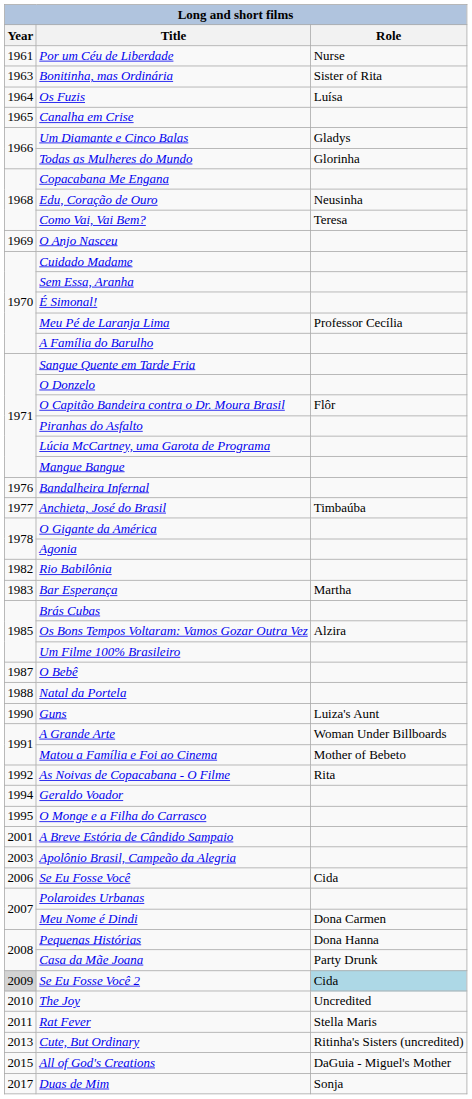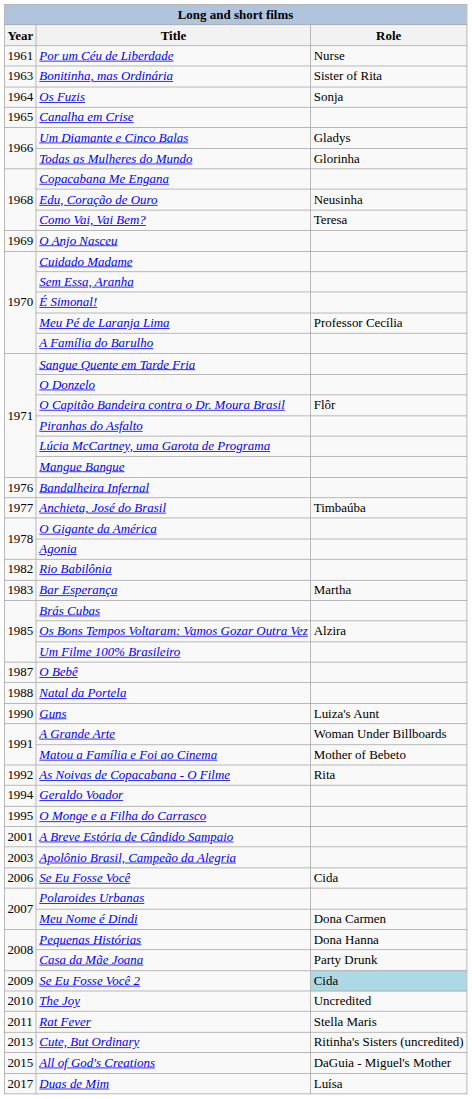 <table class="wikitable">
 <tr>
 <th colspan="4" style="background: LightSteelBlue;">Long and short films</th>
 </tr>
 <tr>
 <th>Year</th>
 <th>Title</th>
 <th>Role</th>
 </tr>
 <tr>
 <td>1961</td>
 <td><em><a href='#'>Por um Céu de Liberdade</a></em></td>
 <td>Nurse</td>
 </tr>
 <tr>
 <td>1963</td>
 <td><em><a href='#'>Bonitinha, mas Ordinária</a></em></td>
 <td>Sister of Rita</td>
 </tr>
 <tr>
 <td>1964</td>
 <td><em><a href='#'>Os Fuzis</a></em></td>
-<td>Luísa</td>
+<td>Sonja</td>
 </tr>
 <tr>
 <td>1965</td>
 <td><em><a href='#'>Canalha em Crise</a></em></td>
 <td></td>
 </tr>
 <tr>
 <td rowspan=2>1966</td>
 <td><em><a href='#'>Um Diamante e Cinco Balas</a></em></td>
 <td>Gladys</td>
 </tr>
 <tr>
 <td><em><a href='#'>Todas as Mulheres do Mundo</a></em></td>
 <td>Glorinha</td>
 </tr>
 <tr>
 <td rowspan=3>1968</td>
 <td><em><a href='#'>Copacabana Me Engana</a></em></td>
 <td></td>
 </tr>
 <tr>
 <td><em><a href='#'>Edu, Coração de Ouro</a></em></td>
 <td>Neusinha</td>
 </tr>
 <tr>
 <td><em><a href='#'>Como Vai, Vai Bem?</a></em></td>
 <td>Teresa</td>
 </tr>
 <tr>
 <td>1969</td>
 <td><em><a href='#'>O Anjo Nasceu</a></em></td>
 <td></td>
 </tr>
 <tr>
 <td rowspan="5">1970</td>
 <td><em><a href='#'>Cuidado Madame</a></em></td>
 <td></td>
 </tr>
 <tr>
 <td><em><a href='#'>Sem Essa, Aranha</a></em></td>
 <td></td>
 </tr>
 <tr>
 <td><em><a href='#'>É Simonal!</a></em></td>
 <td></td>
 </tr>
 <tr>
 <td><em><a href='#'>Meu Pé de Laranja Lima</a></em></td>
 <td>Professor Cecília</td>
 </tr>
 <tr>
 <td><em><a href='#'>A Família do Barulho</a></em></td>
 <td></td>
 </tr>
 <tr>
 <td rowspan="6">1971</td>
 <td><em><a href='#'>Sangue Quente em Tarde Fria</a></em></td>
 <td></td>
 </tr>
 <tr>
 <td><em><a href='#'>O Donzelo</a></em></td>
 <td></td>
 </tr>
 <tr>
 <td><em><a href='#'>O Capitão Bandeira contra o Dr. Moura Brasil</a></em></td>
 <td>Flôr</td>
 </tr>
 <tr>
 <td><em><a href='#'>Piranhas do Asfalto</a></em></td>
 <td></td>
 </tr>
 <tr>
 <td><em><a href='#'>Lúcia McCartney, uma Garota de Programa</a></em></td>
 <td></td>
 </tr>
 <tr>
 <td><em><a href='#'>Mangue Bangue</a></em></td>
 <td></td>
 </tr>
 <tr>
 <td>1976</td>
 <td><em><a href='#'>Bandalheira Infernal</a></em></td>
 <td></td>
 </tr>
 <tr>
 <td>1977</td>
 <td><em><a href='#'>Anchieta, José do Brasil</a></em></td>
 <td>Timbaúba</td>
 </tr>
 <tr>
 <td rowspan="2">1978</td>
 <td><em><a href='#'>O Gigante da América</a></em></td>
 <td></td>
 </tr>
 <tr>
 <td><em><a href='#'>Agonia</a></em></td>
 <td></td>
 </tr>
 <tr>
 <td>1982</td>
 <td><em><a href='#'>Rio Babilônia</a></em></td>
 <td></td>
 </tr>
 <tr>
 <td>1983</td>
 <td><em><a href='#'>Bar Esperança</a></em></td>
 <td>Martha</td>
 </tr>
 <tr>
 <td rowspan=3>1985</td>
 <td><em><a href='#'>Brás Cubas</a></em></td>
 <td></td>
 </tr>
 <tr>
 <td><em><a href='#'>Os Bons Tempos Voltaram: Vamos Gozar Outra Vez</a></em></td>
 <td>Alzira</td>
 </tr>
 <tr>
 <td><em><a href='#'>Um Filme 100% Brasileiro</a></em></td>
 <td></td>
 </tr>
 <tr>
 <td>1987</td>
 <td><em><a href='#'>O Bebê</a></em></td>
 <td></td>
 </tr>
 <tr>
 <td>1988</td>
 <td><em><a href='#'>Natal da Portela</a></em></td>
 <td></td>
 </tr>
 <tr>
 <td>1990</td>
 <td><em><a href='#'>Guns</a></em></td>
 <td>Luiza's Aunt</td>
 </tr>
 <tr>
 <td rowspan="2">1991</td>
 <td><em><a href='#'>A Grande Arte</a></em></td>
 <td>Woman Under Billboards</td>
 </tr>
 <tr>
 <td><em><a href='#'>Matou a Família e Foi ao Cinema</a></em></td>
 <td>Mother of Bebeto</td>
 </tr>
 <tr>
 <td>1992</td>
 <td><em><a href='#'>As Noivas de Copacabana - O Filme</a></em></td>
 <td>Rita</td>
 </tr>
 <tr>
 <td>1994</td>
 <td><em><a href='#'>Geraldo Voador</a></em></td>
 <td></td>
 </tr>
 <tr>
 <td>1995</td>
 <td><em><a href='#'>O Monge e a Filha do Carrasco</a></em></td>
 <td></td>
 </tr>
 <tr>
 <td>2001</td>
 <td><em><a href='#'>A Breve Estória de Cândido Sampaio</a></em></td>
 <td></td>
 </tr>
 <tr>
 <td>2003</td>
 <td><em><a href='#'>Apolônio Brasil, Campeão da Alegria</a></em></td>
 <td></td>
 </tr>
 <tr>
 <td>2006</td>
 <td><em><a href='#'>Se Eu Fosse Você</a></em></td>
 <td>Cida</td>
 </tr>
 <tr>
 <td rowspan="2">2007</td>
 <td><em><a href='#'>Polaroides Urbanas</a></em></td>
 <td></td>
 </tr>
 <tr>
 <td><em><a href='#'>Meu Nome é Dindi</a></em></td>
 <td>Dona Carmen</td>
 </tr>
 <tr>
 <td rowspan="2">2008</td>
 <td><em><a href='#'>Pequenas Histórias</a></em></td>
 <td>Dona Hanna</td>
 </tr>
 <tr>
 <td><em><a href='#'>Casa da Mãe Joana</a></em></td>
 <td>Party Drunk</td>
 </tr>
 <tr>
-<td style="background: lightgrey;">2009</td>
+<td>2009</td>
 <td><em><a href='#'>Se Eu Fosse Você 2</a></em></td>
 <td style="background: lightblue;">Cida</td>
 </tr>
 <tr>
 <td>2010</td>
 <td><em><a href='#'>The Joy</a></em></td>
 <td>Uncredited</td>
 </tr>
 <tr>
 <td>2011</td>
 <td><em><a href='#'>Rat Fever</a></em></td>
 <td>Stella Maris</td>
 </tr>
 <tr>
 <td>2013</td>
 <td><em><a href='#'>Cute, But Ordinary</a></em></td>
 <td>Ritinha's Sisters (uncredited)</td>
 </tr>
 <tr>
 <td>2015</td>
 <td><em><a href='#'>All of God's Creations</a></em></td>
 <td>DaGuia - Miguel's Mother</td>
 </tr>
 <tr>
 <td>2017</td>
 <td><em><a href='#'>Duas de Mim</a></em></td>
-<td>Sonja</td>
+<td>Luísa</td>
 </tr>
 </table>
